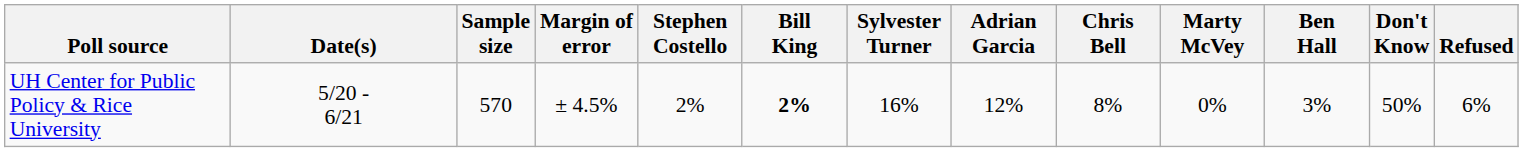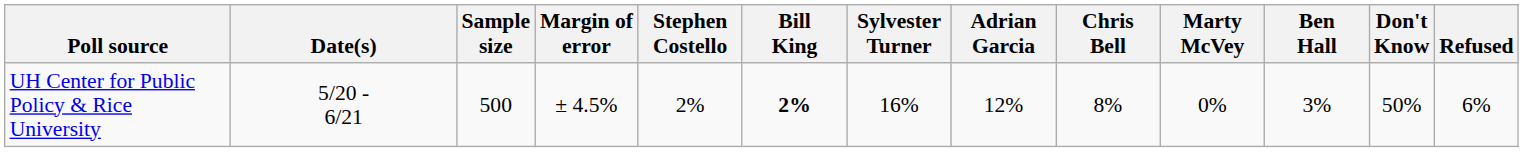 <table class="wikitable">
 <tr valign="bottom">
 <th style="width:160px;">Poll source</th>
 <th style="width:160px;">Date(s)<br></th>
 <th class="small">Sample<br>size</th>
 <th class="small">Margin of<br>error</th>
 <th style="width:70px;">Stephen<br>Costello</th>
 <th style="width:70px;">Bill<br>King</th>
 <th style="width:70px;">Sylvester<br>Turner</th>
 <th style="width:70px;">Adrian<br>Garcia</th>
 <th style="width:70px;">Chris<br>Bell</th>
 <th style="width:70px;">Marty<br>McVey</th>
 <th style="width:70px;">Ben<br>Hall</th>
 <th style="width:40px;">Don't Know</th>
 <th>Refused</th>
 </tr>
 <tr>
 <td><a href='#'>UH Center for Public Policy & Rice University</a></td>
 <td align="center">5/20 -<br>6/21</td>
-<td align="center">570</td>
+<td align="center">500</td>
 <td align="center">± 4.5%</td>
 <td align="center">2%</td>
 <td align="center"><strong>2%</strong></td>
 <td align="center">16%</td>
 <td align="center">12%</td>
 <td align="center">8%</td>
 <td align="center">0%</td>
 <td align="center">3%</td>
 <td align="center">50%</td>
 <td align="center">6%</td>
 </tr>
 </table>
